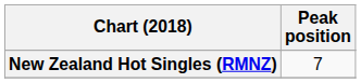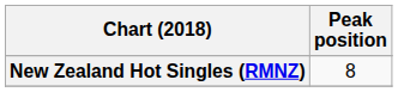 <table class="wikitable sortable plainrowheaders" style="text-align:center">
 <tr>
 <th scope="col">Chart (2018)</th>
 <th scope="col">Peak<br>position</th>
 </tr>
 <tr>
 </tr>
 <tr>
 <th scope="row">New Zealand Hot Singles (<a href='#'>RMNZ</a>)</th>
-<td>7</td>
+<td>8</td>
 </tr>
 <tr>
 </tr>
 <tr>
 </tr>
 </table>
